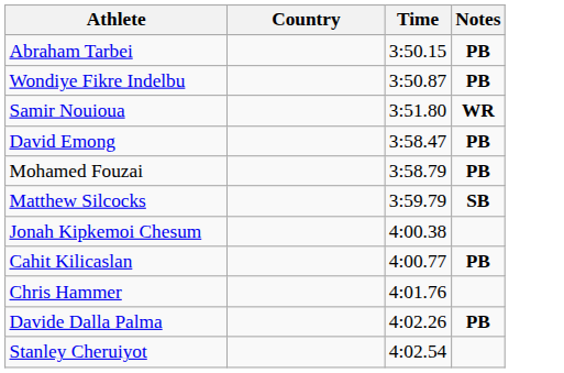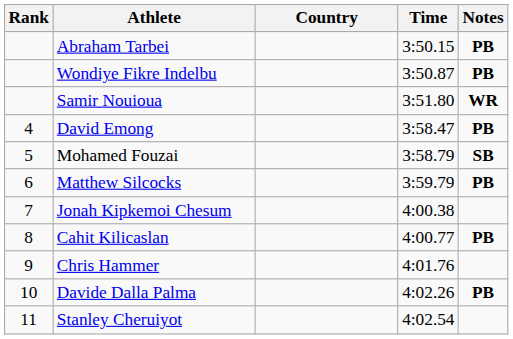 <table class="wikitable sortable" style="text-align:center">
 <tr>
+<th>Rank</th>
 <th style="width:180px">Athlete</th>
 <th style="width:125px">Country</th>
 <th>Time</th>
 <th>Notes</th>
 </tr>
 <tr>
+<td></td>
 <td style="text-align:left;"><a href='#'>Abraham Tarbei</a></td>
 <td style="text-align:left;"></td>
 <td>3:50.15</td>
 <td><strong>PB</strong></td>
 </tr>
 <tr>
+<td></td>
 <td style="text-align:left;"><a href='#'>Wondiye Fikre Indelbu</a></td>
 <td style="text-align:left;"></td>
 <td>3:50.87</td>
 <td><strong>PB</strong></td>
 </tr>
 <tr>
+<td></td>
 <td style="text-align:left;"><a href='#'>Samir Nouioua</a></td>
 <td style="text-align:left;"></td>
 <td>3:51.80</td>
 <td><strong>WR</strong></td>
 </tr>
 <tr>
+<td>4</td>
 <td style="text-align:left;"><a href='#'>David Emong</a></td>
 <td style="text-align:left;"></td>
 <td>3:58.47</td>
 <td><strong>PB</strong></td>
 </tr>
 <tr>
+<td>5</td>
 <td style="text-align:left;">Mohamed Fouzai</td>
 <td style="text-align:left;"></td>
 <td>3:58.79</td>
+<td><strong>SB</strong></td>
+</tr>
+<tr>
+<td>6</td>
+<td style="text-align:left;"><a href='#'>Matthew Silcocks</a></td>
+<td style="text-align:left;"></td>
+<td>3:59.79</td>
 <td><strong>PB</strong></td>
 </tr>
 <tr>
-<td style="text-align:left;"><a href='#'>Matthew Silcocks</a></td>
-<td style="text-align:left;"></td>
-<td>3:59.79</td>
-<td><strong>SB</strong></td>
-</tr>
-<tr>
+<td>7</td>
 <td style="text-align:left;"><a href='#'>Jonah Kipkemoi Chesum</a></td>
 <td style="text-align:left;"></td>
 <td>4:00.38</td>
 <td></td>
 </tr>
 <tr>
+<td>8</td>
 <td style="text-align:left;"><a href='#'>Cahit Kilicaslan</a></td>
 <td style="text-align:left;"></td>
 <td>4:00.77</td>
 <td><strong>PB</strong></td>
 </tr>
 <tr>
+<td>9</td>
 <td style="text-align:left;"><a href='#'>Chris Hammer</a></td>
 <td style="text-align:left;"></td>
 <td>4:01.76</td>
 <td></td>
 </tr>
 <tr>
+<td>10</td>
 <td style="text-align:left;"><a href='#'>Davide Dalla Palma</a></td>
 <td style="text-align:left;"></td>
 <td>4:02.26</td>
 <td><strong>PB</strong></td>
 </tr>
 <tr>
+<td>11</td>
 <td style="text-align:left;"><a href='#'>Stanley Cheruiyot</a></td>
 <td style="text-align:left;"></td>
 <td>4:02.54</td>
 <td></td>
 </tr>
 </table>
